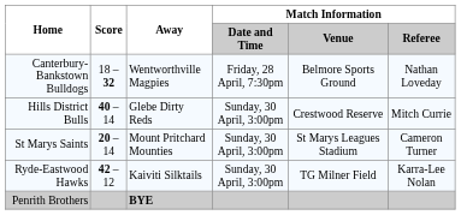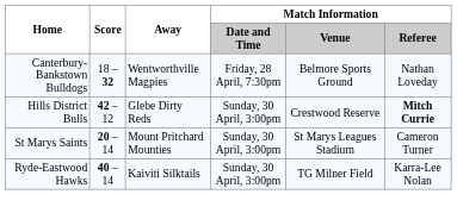 <table width="100%" cellspacing="0" cellpadding="3" border="1" style="border-collapse:collapse;  text-align:center;">
 <tr>
 <th rowspan="2" width="19%">Home</th>
 <th rowspan="2" width="8%">Score</th>
 <th rowspan="2" width="19%">Away</th>
 <th colspan="3">Match Information</th>
 </tr>
 <tr style="background:#CCCCCC">
 <th width="17%">Date and Time</th>
 <th width="22%">Venue</th>
 <th width="50%">Referee</th>
 </tr>
 <tr style="text-align:center; background:#f5faff;">
 <td align="right">Canterbury-Bankstown Bulldogs </td>
 <td>18 – <strong>32</strong></td>
 <td align="left"> Wentworthville Magpies</td>
 <td>Friday, 28 April, 7:30pm</td>
 <td>Belmore Sports Ground</td>
 <td>Nathan Loveday</td>
 </tr>
 <tr style="text-align:center; background:#f5faff;">
 <td align="right">Hills District Bulls </td>
-<td><strong>40</strong> – 14</td>
+<td><strong>42</strong> – 12</td>
 <td align="left"> Glebe Dirty Reds</td>
 <td>Sunday, 30 April, 3:00pm</td>
 <td>Crestwood Reserve</td>
-<td>Mitch Currie</td>
+<td><strong>Mitch Currie</strong></td>
 </tr>
 <tr style="text-align:center; background:#f5faff;">
 <td align="right">St Marys Saints </td>
 <td><strong>20</strong> – 14</td>
 <td align="left"> Mount Pritchard Mounties</td>
 <td>Sunday, 30 April, 3:00pm</td>
 <td>St Marys Leagues Stadium</td>
 <td>Cameron Turner</td>
 </tr>
 <tr style="text-align:center; background:#f5faff;">
 <td align="right">Ryde-Eastwood Hawks </td>
-<td><strong>42</strong> – 12</td>
+<td><strong>40</strong> – 14</td>
 <td align="left"> Kaiviti Silktails</td>
 <td>Sunday, 30 April, 3:00pm</td>
 <td>TG Milner Field</td>
 <td>Karra-Lee Nolan</td>
 </tr>
-<tr style="text-align:center; background:#CCCCCC;">
-<td align="right">Penrith Brothers </td>
-<td></td>
-<td align="left"><strong>BYE</strong></td>
-<td></td>
-<td></td>
-<td></td>
-</tr>
 </table>
